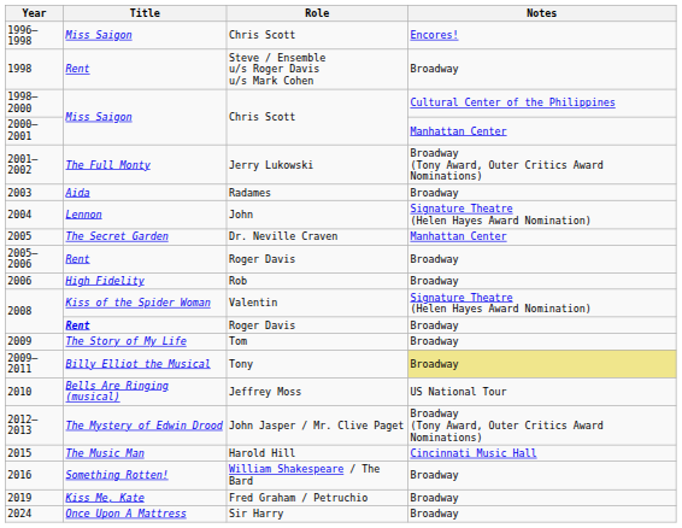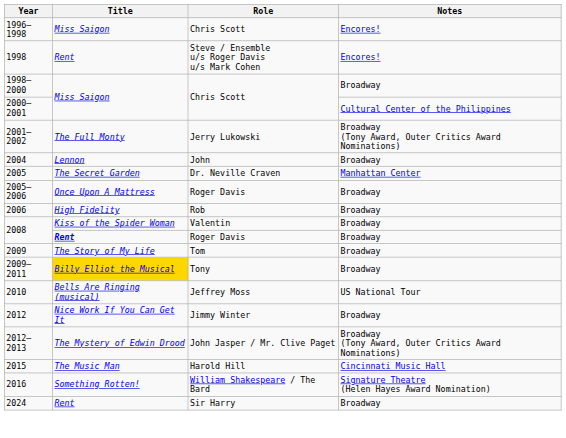 <table class="wikitable sortable">
 <tr>
 <th>Year</th>
 <th>Title</th>
 <th>Role</th>
 <th>Notes</th>
 </tr>
 <tr>
 <td>1996–1998</td>
 <td><em><a href='#'>Miss Saigon</a></em></td>
 <td>Chris Scott</td>
 <td><a href='#'>Encores!</a></td>
 </tr>
 <tr>
 <td>1998</td>
 <td><em><a href='#'>Rent</a></em></td>
 <td>Steve / Ensemble<br>u/s Roger Davis<br>u/s Mark Cohen</td>
-<td>Broadway</td>
+<td><a href='#'>Encores!</a></td>
 </tr>
 <tr>
 <td>1998–2000</td>
 <td rowspan=2><em><a href='#'>Miss Saigon</a></em></td>
 <td rowspan=2>Chris Scott</td>
-<td><a href='#'>Cultural Center of the Philippines</a></td>
+<td>Broadway</td>
 </tr>
 <tr>
 <td>2000–2001</td>
-<td><a href='#'>Manhattan Center</a></td>
+<td><a href='#'>Cultural Center of the Philippines</a></td>
 </tr>
 <tr>
 <td>2001–2002</td>
 <td><em><a href='#'>The Full Monty</a></em></td>
 <td>Jerry Lukowski</td>
 <td>Broadway <br> (Tony Award, Outer Critics Award Nominations)</td>
 </tr>
 <tr>
-<td>2003</td>
-<td><em><a href='#'>Aida</a></em></td>
-<td>Radames</td>
-<td>Broadway</td>
-</tr>
-<tr>
 <td>2004</td>
 <td><em><a href='#'>Lennon</a></em></td>
 <td>John</td>
-<td><a href='#'>Signature Theatre</a> <br> (Helen Hayes Award Nomination)</td>
+<td>Broadway</td>
 </tr>
 <tr>
 <td>2005</td>
 <td><a href='#'><em>The Secret Garden</em></a></td>
 <td>Dr. Neville Craven</td>
 <td><a href='#'>Manhattan Center</a></td>
 </tr>
 <tr>
 <td>2005–2006</td>
-<td><em><a href='#'>Rent</a></em></td>
+<td><em><a href='#'>Once Upon A Mattress</a></em></td>
 <td>Roger Davis</td>
 <td>Broadway</td>
 </tr>
 <tr>
 <td>2006</td>
 <td><em><a href='#'>High Fidelity</a></em></td>
 <td>Rob</td>
 <td>Broadway</td>
 </tr>
 <tr>
 <td rowspan=2>2008</td>
 <td><a href='#'><em>Kiss of the Spider Woman</em></a></td>
 <td>Valentin</td>
-<td><a href='#'>Signature Theatre</a> <br> (Helen Hayes Award Nomination)</td>
+<td>Broadway</td>
 </tr>
 <tr>
 <td><strong><em><a href='#'>Rent</a></em></strong></td>
 <td>Roger Davis</td>
 <td>Broadway</td>
 </tr>
 <tr>
 <td>2009</td>
 <td><em><a href='#'>The Story of My Life</a></em></td>
 <td>Tom</td>
 <td>Broadway</td>
 </tr>
 <tr>
 <td>2009–2011</td>
-<td><em><a href='#'>Billy Elliot the Musical</a></em></td>
+<td style="background: gold;"><em><a href='#'>Billy Elliot the Musical</a></em></td>
 <td>Tony</td>
-<td style="background: khaki;">Broadway</td>
+<td>Broadway</td>
 </tr>
 <tr>
 <td>2010</td>
 <td><em><a href='#'>Bells Are Ringing (musical)</a></em></td>
 <td>Jeffrey Moss</td>
 <td>US National Tour</td>
+</tr>
+<tr>
+<td>2012</td>
+<td><em><a href='#'>Nice Work If You Can Get It</a></em></td>
+<td>Jimmy Winter</td>
+<td>Broadway</td>
 </tr>
 <tr>
 <td>2012–2013</td>
 <td><em><a href='#'>The Mystery of Edwin Drood</a></em></td>
 <td>John Jasper / Mr. Clive Paget</td>
 <td>Broadway <br> (Tony Award, Outer Critics Award Nominations)</td>
 </tr>
 <tr>
 <td>2015</td>
 <td><em><a href='#'>The Music Man</a></em></td>
 <td>Harold Hill</td>
 <td><a href='#'>Cincinnati Music Hall</a></td>
 </tr>
 <tr>
 <td>2016</td>
 <td><em><a href='#'>Something Rotten!</a></em></td>
 <td><a href='#'>William Shakespeare</a> / The Bard</td>
-<td>Broadway</td>
-</tr>
-<tr>
-<td>2019</td>
-<td><em><a href='#'>Kiss Me, Kate</a></em></td>
-<td>Fred Graham / Petruchio</td>
-<td>Broadway</td>
+<td><a href='#'>Signature Theatre</a> <br> (Helen Hayes Award Nomination)</td>
 </tr>
 <tr>
 <td>2024</td>
-<td><em><a href='#'>Once Upon A Mattress</a></em></td>
+<td><em><a href='#'>Rent</a></em></td>
 <td>Sir Harry</td>
 <td>Broadway</td>
 </tr>
 </table>
